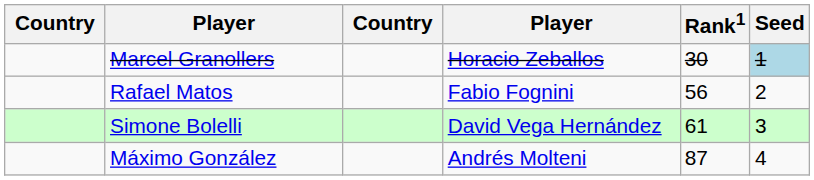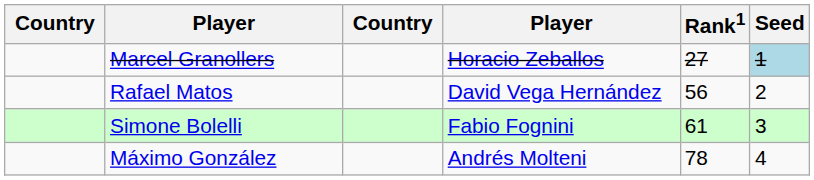 <table class="sortable wikitable">
 <tr>
 <th width="70">Country</th>
 <th width="175">Player</th>
 <th width="70">Country</th>
 <th width="175">Player</th>
 <th>Rank<sup>1</sup></th>
 <th>Seed</th>
 </tr>
 <tr>
 <td><s></s></td>
 <td><s><a href='#'>Marcel Granollers</a></s></td>
 <td><s></s></td>
 <td><s><a href='#'>Horacio Zeballos</a></s></td>
-<td><s>30</s></td>
+<td><s>27</s></td>
 <td style="background: lightblue;"><s>1</s></td>
 </tr>
 <tr>
 <td></td>
 <td><a href='#'>Rafael Matos</a></td>
 <td></td>
-<td><a href='#'>Fabio Fognini</a></td>
+<td><a href='#'>David Vega Hernández</a></td>
 <td>56</td>
 <td>2</td>
 </tr>
 <tr bgcolor=#cfc>
 <td></td>
 <td><a href='#'>Simone Bolelli</a></td>
 <td></td>
-<td><a href='#'>David Vega Hernández</a></td>
+<td><a href='#'>Fabio Fognini</a></td>
 <td>61</td>
 <td>3</td>
 </tr>
 <tr>
 <td></td>
 <td><a href='#'>Máximo González</a></td>
 <td></td>
 <td><a href='#'>Andrés Molteni</a></td>
-<td>87</td>
+<td>78</td>
 <td>4</td>
 </tr>
 </table>
